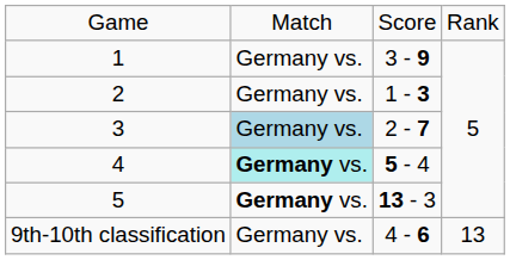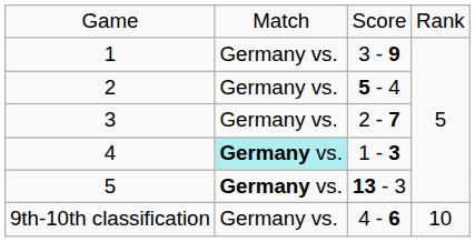 <table class="wikitable">
 <tr>
 <td style="text-align:center;">Game</td>
 <td style="text-align:center;">Match</td>
 <td style="text-align:center;">Score</td>
 <td style="text-align:center;">Rank</td>
 </tr>
 <tr>
 <td style="text-align:center;">1</td>
 <td>Germany vs. <strong></strong></td>
 <td style="text-align:center;">3 - <strong>9</strong></td>
 <td rowspan="5" style="text-align:center;">5</td>
 </tr>
 <tr>
 <td style="text-align:center;">2</td>
 <td>Germany vs. <strong></strong></td>
-<td style="text-align:center;">1 - <strong>3</strong></td>
+<td style="text-align:center;"><strong>5</strong> - 4</td>
 </tr>
 <tr>
 <td style="text-align:center;">3</td>
-<td style="background: lightblue;">Germany vs. <strong></strong></td>
+<td>Germany vs. <strong></strong></td>
 <td style="text-align:center;">2 - <strong>7</strong></td>
 </tr>
 <tr>
 <td style="text-align:center;">4</td>
 <td style="background: paleturquoise;"><strong>Germany</strong> vs. </td>
-<td style="text-align:center;"><strong>5</strong> - 4</td>
+<td style="text-align:center;">1 - <strong>3</strong></td>
 </tr>
 <tr>
 <td style="text-align:center;">5</td>
 <td><strong>Germany</strong> vs. </td>
 <td style="text-align:center;"><strong>13</strong> - 3</td>
 </tr>
 <tr>
 <td style="text-align:center;">9th-10th classification</td>
 <td>Germany vs. <strong></strong></td>
 <td style="text-align:center;">4 - <strong>6</strong></td>
-<td style="text-align:center;">13</td>
+<td style="text-align:center;">10</td>
 </tr>
 </table>
